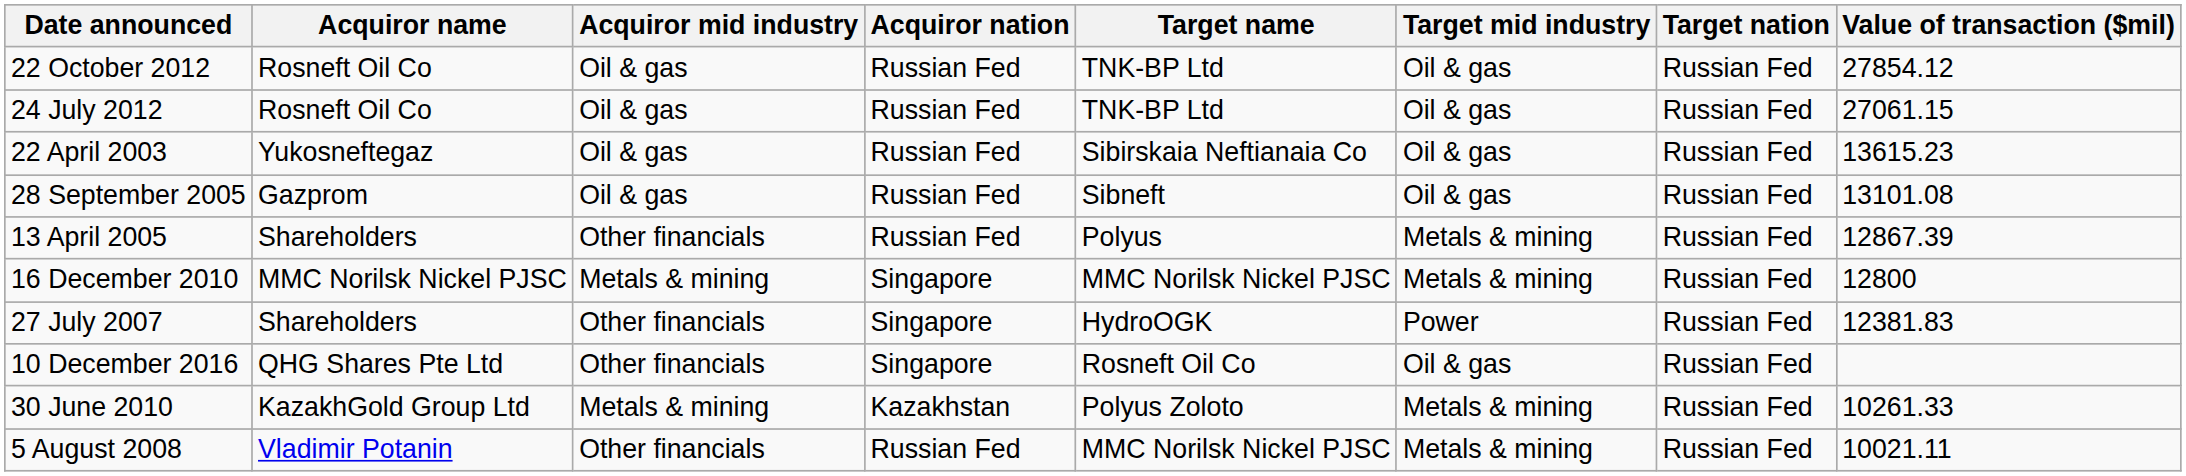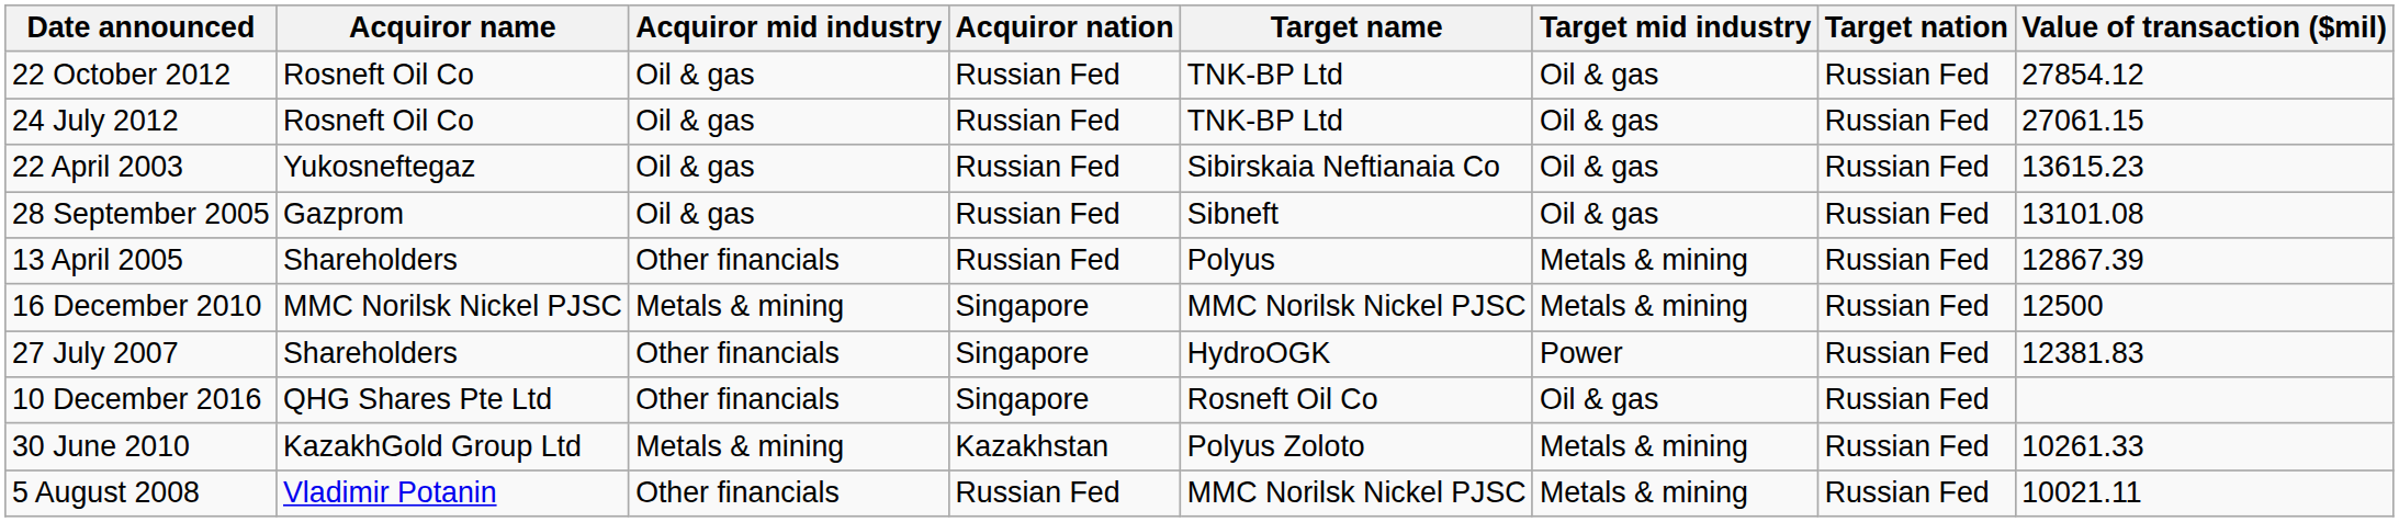 <table class="wikitable">
 <tr>
 <th>Date announced</th>
 <th>Acquiror name</th>
 <th>Acquiror mid industry</th>
 <th>Acquiror nation</th>
 <th>Target name</th>
 <th>Target mid industry</th>
 <th>Target nation</th>
 <th>Value of transaction ($mil)</th>
 </tr>
 <tr>
 <td>22 October 2012</td>
 <td>Rosneft Oil Co</td>
 <td>Oil & gas</td>
 <td>Russian Fed</td>
 <td>TNK-BP Ltd</td>
 <td>Oil & gas</td>
 <td>Russian Fed</td>
 <td>27854.12</td>
 </tr>
 <tr>
 <td>24 July 2012</td>
 <td>Rosneft Oil Co</td>
 <td>Oil & gas</td>
 <td>Russian Fed</td>
 <td>TNK-BP Ltd</td>
 <td>Oil & gas</td>
 <td>Russian Fed</td>
 <td>27061.15</td>
 </tr>
 <tr>
 <td>22 April 2003</td>
 <td>Yukosneftegaz</td>
 <td>Oil & gas</td>
 <td>Russian Fed</td>
 <td>Sibirskaia Neftianaia Co</td>
 <td>Oil & gas</td>
 <td>Russian Fed</td>
 <td>13615.23</td>
 </tr>
 <tr>
 <td>28 September 2005</td>
 <td>Gazprom</td>
 <td>Oil & gas</td>
 <td>Russian Fed</td>
 <td>Sibneft</td>
 <td>Oil & gas</td>
 <td>Russian Fed</td>
 <td>13101.08</td>
 </tr>
 <tr>
 <td>13 April 2005</td>
 <td>Shareholders</td>
 <td>Other financials</td>
 <td>Russian Fed</td>
 <td>Polyus</td>
 <td>Metals & mining</td>
 <td>Russian Fed</td>
 <td>12867.39</td>
 </tr>
 <tr>
 <td>16 December 2010</td>
 <td>MMC Norilsk Nickel PJSC</td>
 <td>Metals & mining</td>
 <td>Singapore</td>
 <td>MMC Norilsk Nickel PJSC</td>
 <td>Metals & mining</td>
 <td>Russian Fed</td>
-<td>12800</td>
+<td>12500</td>
 </tr>
 <tr>
 <td>27 July 2007</td>
 <td>Shareholders</td>
 <td>Other financials</td>
 <td>Singapore</td>
 <td>HydroOGK</td>
 <td>Power</td>
 <td>Russian Fed</td>
 <td>12381.83</td>
 </tr>
 <tr>
 <td>10 December 2016</td>
 <td>QHG Shares Pte Ltd</td>
 <td>Other financials</td>
 <td>Singapore</td>
 <td>Rosneft Oil Co</td>
 <td>Oil & gas</td>
 <td>Russian Fed</td>
 <td></td>
 </tr>
 <tr>
 <td>30 June 2010</td>
 <td>KazakhGold Group Ltd</td>
 <td>Metals & mining</td>
 <td>Kazakhstan</td>
 <td>Polyus Zoloto</td>
 <td>Metals & mining</td>
 <td>Russian Fed</td>
 <td>10261.33</td>
 </tr>
 <tr>
 <td>5 August 2008</td>
 <td><a href='#'>Vladimir Potanin</a></td>
 <td>Other financials</td>
 <td>Russian Fed</td>
 <td>MMC Norilsk Nickel PJSC</td>
 <td>Metals & mining</td>
 <td>Russian Fed</td>
 <td>10021.11</td>
 </tr>
 </table>
